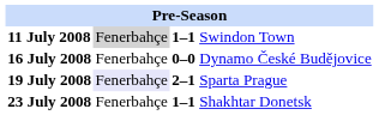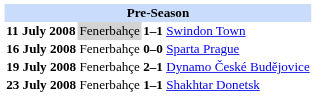 <table class="toccolours" border="0" cellpadding="2" cellspacing="0" style="margin:0.5em;">
 <tr style="background:#cadcfb;">
 <th colspan="4">Pre-Season</th>
 </tr>
 <tr>
 <td style="text-align:left;"><strong>11 July 2008</strong></td>
 <td style="background: lightgrey; text-align:left;">Fenerbahçe</td>
 <td style="text-align:center;"><strong>1–1</strong></td>
 <td style="text-align:left;"><a href='#'>Swindon Town</a></td>
 </tr>
 <tr>
 <td style="text-align:left;"><strong>16 July 2008</strong></td>
 <td style="text-align:left;">Fenerbahçe</td>
 <td style="text-align:center;"><strong>0–0</strong></td>
-<td style="text-align:left;"><a href='#'>Dynamo České Budějovice</a></td>
+<td style="text-align:left;"><a href='#'>Sparta Prague</a></td>
 </tr>
 <tr>
 <td style="text-align:left;"><strong>19 July 2008</strong></td>
-<td style="background: lavender; text-align:left;">Fenerbahçe</td>
+<td style="text-align:left;">Fenerbahçe</td>
 <td style="text-align:center;"><strong>2–1</strong></td>
-<td style="text-align:left;"><a href='#'>Sparta Prague</a></td>
+<td style="text-align:left;"><a href='#'>Dynamo České Budějovice</a></td>
 </tr>
 <tr>
 <td style="text-align:left;"><strong>23 July 2008</strong></td>
 <td style="text-align:left;">Fenerbahçe</td>
 <td style="text-align:center;"><strong>1–1</strong></td>
 <td style="text-align:left;"><a href='#'>Shakhtar Donetsk</a></td>
 </tr>
 </table>
